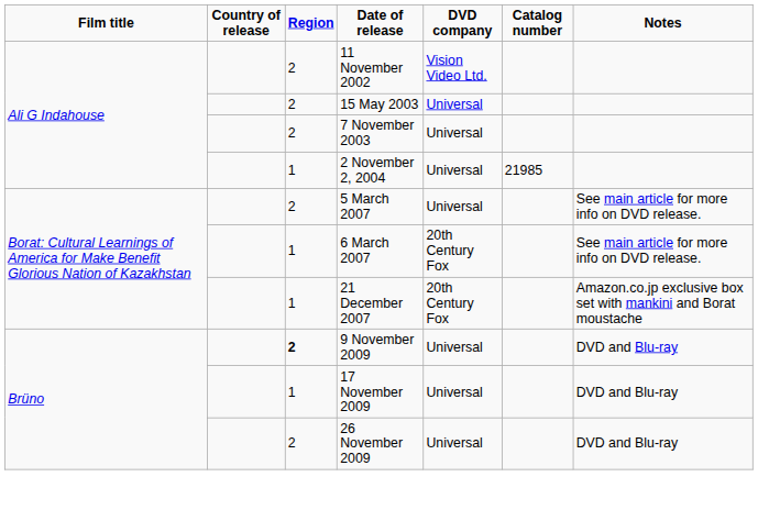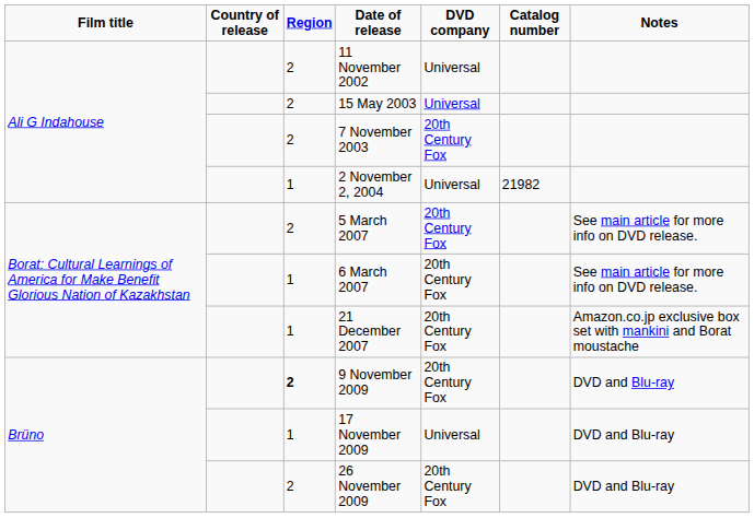 <table class="wikitable" width=100%>
 <tr>
 <td align="center"><strong>Film title</strong></td>
 <td align="center"><strong>Country of release</strong></td>
 <td align="center"><strong><a href='#'>Region</a></strong></td>
 <td align="center"><strong>Date of release</strong></td>
 <td align="center"><strong>DVD company</strong></td>
 <td align="center"><strong>Catalog number</strong></td>
 <td align="center"><strong>Notes</strong></td>
 </tr>
 <tr>
 <td Rowspan=4><em><a href='#'>Ali G Indahouse</a></em></td>
 <td></td>
 <td>2</td>
 <td>11 November 2002</td>
-<td><a href='#'>Vision Video Ltd.</a></td>
+<td>Universal</td>
 <td></td>
 <td></td>
 </tr>
 <tr>
 <td></td>
 <td>2</td>
 <td>15 May 2003</td>
 <td><a href='#'>Universal</a></td>
 <td></td>
 <td></td>
 </tr>
 <tr>
 <td></td>
 <td>2</td>
 <td>7 November 2003</td>
-<td>Universal</td>
+<td><a href='#'>20th Century Fox</a></td>
 <td></td>
 <td></td>
 </tr>
 <tr>
 <td><br></td>
 <td>1</td>
 <td>2 November 2, 2004</td>
 <td>Universal</td>
-<td>21985</td>
+<td>21982</td>
 <td></td>
 </tr>
 <tr>
 <td rowspan=3><em><a href='#'>Borat: Cultural Learnings of America for Make Benefit Glorious Nation of Kazakhstan</a></em></td>
 <td><br></td>
 <td>2</td>
 <td>5 March 2007</td>
-<td>Universal</td>
+<td><a href='#'>20th Century Fox</a></td>
 <td></td>
 <td>See <a href='#'>main article</a> for more info on DVD release.</td>
 </tr>
 <tr>
 <td><br></td>
 <td>1</td>
 <td>6 March 2007</td>
 <td>20th Century Fox</td>
 <td></td>
 <td>See <a href='#'>main article</a> for more info on DVD release.</td>
 </tr>
 <tr>
 <td></td>
 <td>1</td>
 <td>21 December 2007</td>
 <td>20th Century Fox</td>
 <td></td>
 <td>Amazon.co.jp exclusive box set with <a href='#'>mankini</a> and Borat moustache</td>
 </tr>
 <tr>
 <td Rowspan=3><em><a href='#'>Brüno</a></em></td>
 <td></td>
 <td><strong>2</strong></td>
 <td>9 November 2009</td>
-<td>Universal</td>
+<td>20th Century Fox</td>
 <td></td>
 <td>DVD and <a href='#'>Blu-ray</a></td>
 </tr>
 <tr>
 <td></td>
 <td>1</td>
 <td>17 November 2009</td>
 <td>Universal</td>
 <td></td>
 <td>DVD and Blu-ray</td>
 </tr>
 <tr>
 <td></td>
 <td>2</td>
 <td>26 November 2009</td>
-<td>Universal</td>
+<td>20th Century Fox</td>
 <td></td>
 <td>DVD and Blu-ray</td>
 </tr>
 </table>
